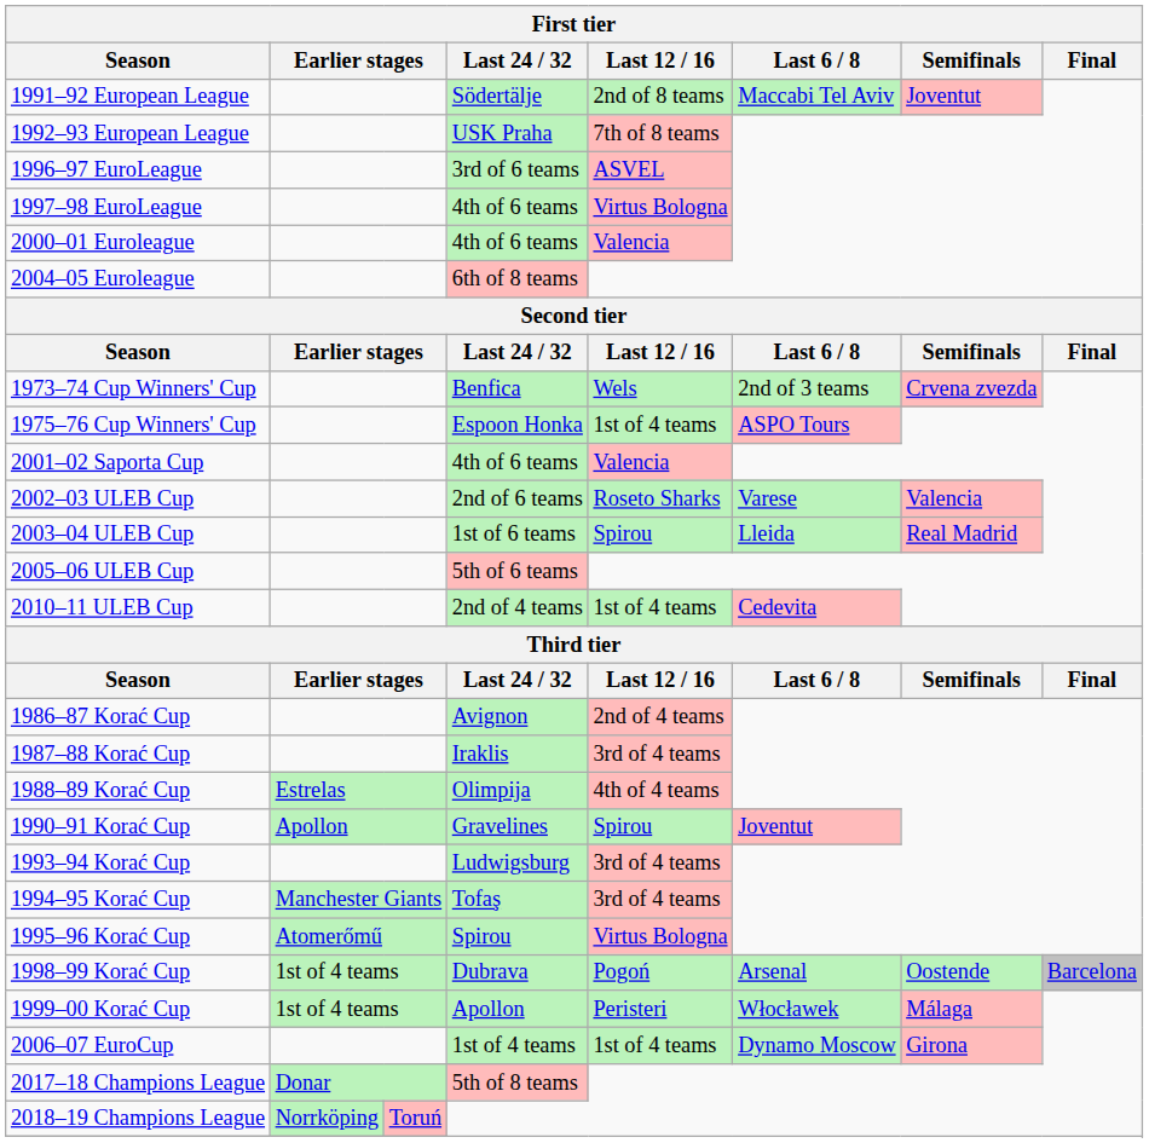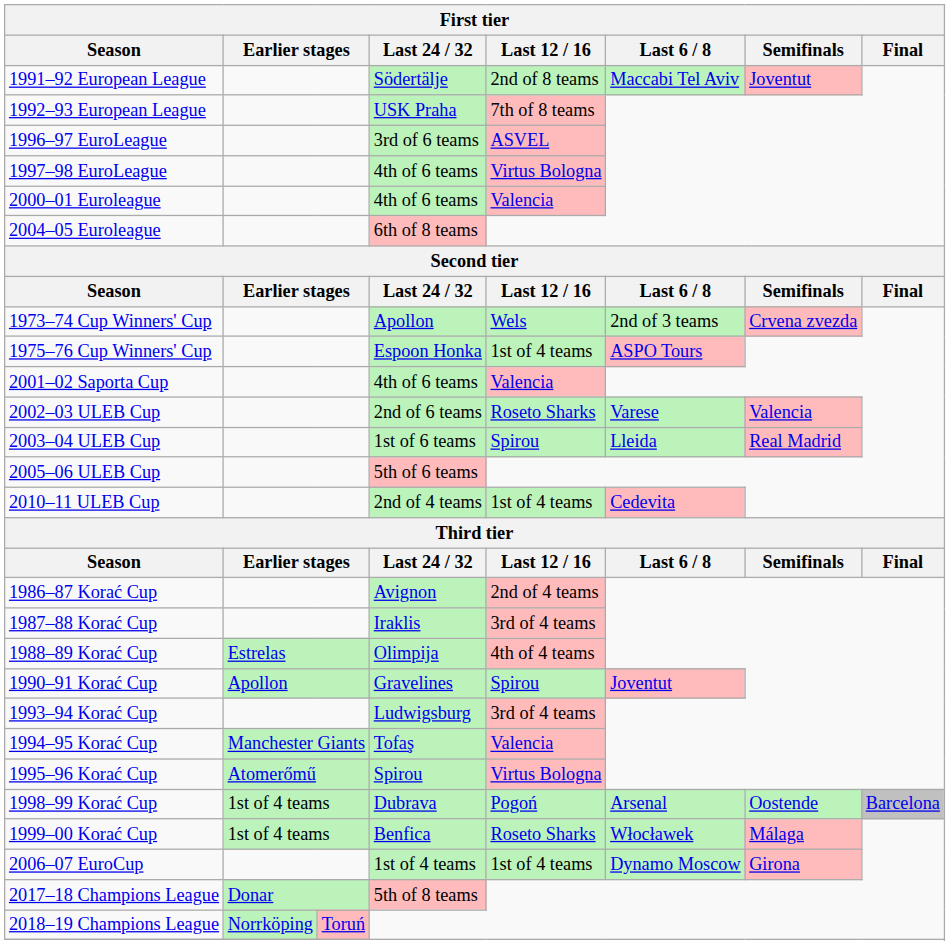 <table class="wikitable" style="font-size:90%">
 <tr>
 <th colspan=8>First tier</th>
 </tr>
 <tr>
 <th>Season</th>
 <th colspan=2>Earlier stages</th>
 <th>Last 24 / 32</th>
 <th>Last 12 / 16</th>
 <th>Last 6 / 8</th>
 <th>Semifinals</th>
 <th>Final</th>
 </tr>
 <tr>
 <td><a href='#'>1991–92 European League</a></td>
 <td colspan=2></td>
 <td bgcolor=#BBF3BB> <a href='#'>Södertälje</a></td>
 <td bgcolor=#BBF3BB>2nd of 8 teams</td>
 <td bgcolor=#BBF3BB> <a href='#'>Maccabi Tel Aviv</a></td>
 <td bgcolor=#FFBBBB> <a href='#'>Joventut</a></td>
 </tr>
 <tr>
 <td><a href='#'>1992–93 European League</a></td>
 <td colspan=2></td>
 <td bgcolor=#BBF3BB> <a href='#'>USK Praha</a></td>
 <td bgcolor=#FFBBBB>7th of 8 teams</td>
 </tr>
 <tr>
 <td><a href='#'>1996–97 EuroLeague</a></td>
 <td colspan=2></td>
 <td bgcolor=#BBF3BB>3rd of 6 teams</td>
 <td bgcolor=#FFBBBB> <a href='#'>ASVEL</a></td>
 </tr>
 <tr>
 <td><a href='#'>1997–98 EuroLeague</a></td>
 <td colspan=2></td>
 <td bgcolor=#BBF3BB>4th of 6 teams</td>
 <td bgcolor=#FFBBBB> <a href='#'>Virtus Bologna</a></td>
 </tr>
 <tr>
 <td><a href='#'>2000–01 Euroleague</a></td>
 <td colspan=2></td>
 <td bgcolor=#BBF3BB>4th of 6 teams</td>
 <td bgcolor=#FFBBBB> <a href='#'>Valencia</a></td>
 </tr>
 <tr>
 <td><a href='#'>2004–05 Euroleague</a></td>
 <td colspan=2></td>
 <td bgcolor=#FFBBBB>6th of 8 teams</td>
 </tr>
 <tr>
 <th colspan=8>Second tier</th>
 </tr>
 <tr>
 <th>Season</th>
 <th colspan=2>Earlier stages</th>
 <th>Last 24 / 32</th>
 <th>Last 12 / 16</th>
 <th>Last 6 / 8</th>
 <th>Semifinals</th>
 <th>Final</th>
 </tr>
 <tr>
 <td><a href='#'>1973–74 Cup Winners' Cup</a></td>
 <td colspan=2></td>
-<td bgcolor=#BBF3BB> <a href='#'>Benfica</a></td>
+<td bgcolor=#BBF3BB> <a href='#'>Apollon</a></td>
 <td bgcolor=#BBF3BB> <a href='#'>Wels</a></td>
 <td bgcolor=#BBF3BB>2nd of 3 teams</td>
 <td bgcolor=#FFBBBB> <a href='#'>Crvena zvezda</a></td>
 </tr>
 <tr>
 <td><a href='#'>1975–76 Cup Winners' Cup</a></td>
 <td colspan=2></td>
 <td bgcolor=#BBF3BB> <a href='#'>Espoon Honka</a></td>
 <td bgcolor=#BBF3BB>1st of 4 teams</td>
 <td bgcolor=#FFBBBB> <a href='#'>ASPO Tours</a></td>
 </tr>
 <tr>
 <td><a href='#'>2001–02 Saporta Cup</a></td>
 <td colspan=2></td>
 <td bgcolor=#BBF3BB>4th of 6 teams</td>
 <td bgcolor=#FFBBBB> <a href='#'>Valencia</a></td>
 </tr>
 <tr>
 <td><a href='#'>2002–03 ULEB Cup</a></td>
 <td colspan=2></td>
 <td bgcolor=#BBF3BB>2nd of 6 teams</td>
 <td bgcolor=#BBF3BB> <a href='#'>Roseto Sharks</a></td>
 <td bgcolor=#BBF3BB> <a href='#'>Varese</a></td>
 <td bgcolor=#FFBBBB> <a href='#'>Valencia</a></td>
 </tr>
 <tr>
 <td><a href='#'>2003–04 ULEB Cup</a></td>
 <td colspan=2></td>
 <td bgcolor=#BBF3BB>1st of 6 teams</td>
 <td bgcolor=#BBF3BB> <a href='#'>Spirou</a></td>
 <td bgcolor=#BBF3BB> <a href='#'>Lleida</a></td>
 <td bgcolor=#FFBBBB> <a href='#'>Real Madrid</a></td>
 </tr>
 <tr>
 <td><a href='#'>2005–06 ULEB Cup</a></td>
 <td colspan=2></td>
 <td bgcolor=#FFBBBB>5th of 6 teams</td>
 </tr>
 <tr>
 <td><a href='#'>2010–11 ULEB Cup</a></td>
 <td colspan=2></td>
 <td bgcolor=#BBF3BB>2nd of 4 teams</td>
 <td bgcolor=#BBF3BB>1st of 4 teams</td>
 <td bgcolor=#FFBBBB> <a href='#'>Cedevita</a></td>
 </tr>
 <tr>
 <th colspan=8>Third tier</th>
 </tr>
 <tr>
 <th>Season</th>
 <th colspan=2>Earlier stages</th>
 <th>Last 24 / 32</th>
 <th>Last 12 / 16</th>
 <th>Last 6 / 8</th>
 <th>Semifinals</th>
 <th>Final</th>
 </tr>
 <tr>
 <td><a href='#'>1986–87 Korać Cup</a></td>
 <td colspan=2></td>
 <td bgcolor=#BBF3BB> <a href='#'>Avignon</a></td>
 <td bgcolor=#FFBBBB>2nd of 4 teams</td>
 </tr>
 <tr>
 <td><a href='#'>1987–88 Korać Cup</a></td>
 <td colspan=2></td>
 <td bgcolor=#BBF3BB> <a href='#'>Iraklis</a></td>
 <td bgcolor=#FFBBBB>3rd of 4 teams</td>
 </tr>
 <tr>
 <td><a href='#'>1988–89 Korać Cup</a></td>
 <td colspan=2 bgcolor=#BBF3BB> <a href='#'>Estrelas</a></td>
 <td bgcolor=#BBF3BB> <a href='#'>Olimpija</a></td>
 <td bgcolor=#FFBBBB>4th of 4 teams</td>
 </tr>
 <tr>
 <td><a href='#'>1990–91 Korać Cup</a></td>
 <td colspan=2 bgcolor=#BBF3BB> <a href='#'>Apollon</a></td>
 <td bgcolor=#BBF3BB> <a href='#'>Gravelines</a></td>
 <td bgcolor=#BBF3BB> <a href='#'>Spirou</a></td>
 <td bgcolor=#FFBBBB> <a href='#'>Joventut</a></td>
 </tr>
 <tr>
 <td><a href='#'>1993–94 Korać Cup</a></td>
 <td colspan=2></td>
 <td bgcolor=#BBF3BB> <a href='#'>Ludwigsburg</a></td>
 <td bgcolor=#FFBBBB>3rd of 4 teams</td>
 </tr>
 <tr>
 <td><a href='#'>1994–95 Korać Cup</a></td>
 <td colspan=2 bgcolor=#BBF3BB> <a href='#'>Manchester Giants</a></td>
 <td bgcolor=#BBF3BB> <a href='#'>Tofaş</a></td>
-<td bgcolor=#FFBBBB>3rd of 4 teams</td>
+<td bgcolor=#FFBBBB> <a href='#'>Valencia</a></td>
 </tr>
 <tr>
 <td><a href='#'>1995–96 Korać Cup</a></td>
 <td colspan=2 bgcolor=#BBF3BB> <a href='#'>Atomerőmű</a></td>
 <td bgcolor=#BBF3BB> <a href='#'>Spirou</a></td>
 <td bgcolor=#FFBBBB> <a href='#'>Virtus Bologna</a></td>
 </tr>
 <tr>
 <td><a href='#'>1998–99 Korać Cup</a></td>
 <td colspan=2 bgcolor=#BBF3BB>1st of 4 teams</td>
 <td bgcolor=#BBF3BB> <a href='#'>Dubrava</a></td>
 <td bgcolor=#BBF3BB> <a href='#'>Pogoń</a></td>
 <td bgcolor=#BBF3BB> <a href='#'>Arsenal</a></td>
 <td bgcolor=#BBF3BB> <a href='#'>Oostende</a></td>
 <td bgcolor=silver> <a href='#'>Barcelona</a></td>
 </tr>
 <tr>
 <td><a href='#'>1999–00 Korać Cup</a></td>
 <td colspan=2 bgcolor=#BBF3BB>1st of 4 teams</td>
-<td bgcolor=#BBF3BB> <a href='#'>Apollon</a></td>
-<td bgcolor=#BBF3BB> <a href='#'>Peristeri</a></td>
+<td bgcolor=#BBF3BB> <a href='#'>Benfica</a></td>
+<td bgcolor=#BBF3BB> <a href='#'>Roseto Sharks</a></td>
 <td bgcolor=#BBF3BB> <a href='#'>Włocławek</a></td>
 <td bgcolor=#FFBBBB> <a href='#'>Málaga</a></td>
 </tr>
 <tr>
 <td><a href='#'>2006–07 EuroCup</a></td>
 <td colspan=2></td>
 <td bgcolor=#BBF3BB>1st of 4 teams</td>
 <td bgcolor=#BBF3BB>1st of 4 teams</td>
 <td bgcolor=#BBF3BB> <a href='#'>Dynamo Moscow</a></td>
 <td bgcolor=#FFBBBB> <a href='#'>Girona</a></td>
 </tr>
 <tr>
 <td><a href='#'>2017–18 Champions League</a></td>
 <td colspan=2 bgcolor=#BBF3BB> <a href='#'>Donar</a></td>
 <td bgcolor=#FFBBBB>5th of 8 teams</td>
 </tr>
 <tr>
 <td><a href='#'>2018–19 Champions League</a></td>
 <td bgcolor=#BBF3BB> <a href='#'>Norrköping</a></td>
 <td bgcolor=#FFBBBB> <a href='#'>Toruń</a></td>
 </tr>
 <tr>
 </tr>
 </table>
